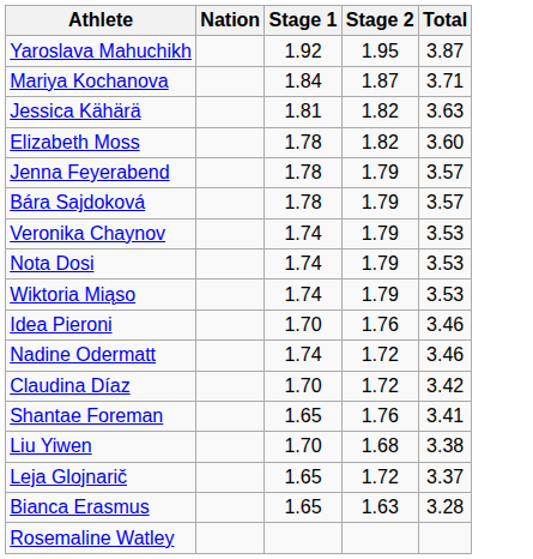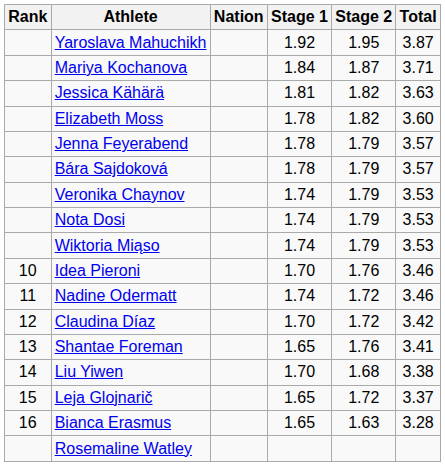 <table class="wikitable sortable" style="text-align:center">
 <tr>
+<th>Rank</th>
 <th>Athlete</th>
 <th>Nation</th>
 <th>Stage 1</th>
 <th>Stage 2</th>
 <th>Total</th>
 </tr>
 <tr>
+<td></td>
 <td align=left><a href='#'>Yaroslava Mahuchikh</a></td>
 <td align=left></td>
 <td>1.92</td>
 <td>1.95</td>
 <td>3.87</td>
 </tr>
 <tr>
+<td></td>
 <td align=left><a href='#'>Mariya Kochanova</a></td>
 <td align=left></td>
 <td>1.84</td>
 <td>1.87</td>
 <td>3.71</td>
 </tr>
 <tr>
+<td></td>
 <td align=left><a href='#'>Jessica Kähärä</a></td>
 <td align=left></td>
 <td>1.81</td>
 <td>1.82</td>
 <td>3.63</td>
 </tr>
 <tr>
+<td></td>
 <td align=left><a href='#'>Elizabeth Moss</a></td>
 <td align=left></td>
 <td>1.78</td>
 <td>1.82</td>
 <td>3.60</td>
 </tr>
 <tr>
+<td></td>
 <td align=left><a href='#'>Jenna Feyerabend</a></td>
 <td align=left></td>
 <td>1.78</td>
 <td>1.79</td>
 <td>3.57</td>
 </tr>
 <tr>
+<td></td>
 <td align=left><a href='#'>Bára Sajdoková</a></td>
 <td align=left></td>
 <td>1.78</td>
 <td>1.79</td>
 <td>3.57</td>
 </tr>
 <tr>
+<td></td>
 <td align=left><a href='#'>Veronika Chaynov</a></td>
 <td align=left></td>
 <td>1.74</td>
 <td>1.79</td>
 <td>3.53</td>
 </tr>
 <tr>
+<td></td>
 <td align=left><a href='#'>Nota Dosi</a></td>
 <td align=left></td>
 <td>1.74</td>
 <td>1.79</td>
 <td>3.53</td>
 </tr>
 <tr>
+<td></td>
 <td align=left><a href='#'>Wiktoria Miąso</a></td>
 <td align=left></td>
 <td>1.74</td>
 <td>1.79</td>
 <td>3.53</td>
 </tr>
 <tr>
+<td>10</td>
 <td align=left><a href='#'>Idea Pieroni</a></td>
 <td align=left></td>
 <td>1.70</td>
 <td>1.76</td>
 <td>3.46</td>
 </tr>
 <tr>
+<td>11</td>
 <td align=left><a href='#'>Nadine Odermatt</a></td>
 <td align=left></td>
 <td>1.74</td>
 <td>1.72</td>
 <td>3.46</td>
 </tr>
 <tr>
+<td>12</td>
 <td align=left><a href='#'>Claudina Díaz</a></td>
 <td align=left></td>
 <td>1.70</td>
 <td>1.72</td>
 <td>3.42</td>
 </tr>
 <tr>
+<td>13</td>
 <td align=left><a href='#'>Shantae Foreman</a></td>
 <td align=left></td>
 <td>1.65</td>
 <td>1.76</td>
 <td>3.41</td>
 </tr>
 <tr>
+<td>14</td>
 <td align=left><a href='#'>Liu Yiwen</a></td>
 <td align=left></td>
 <td>1.70</td>
 <td>1.68</td>
 <td>3.38</td>
 </tr>
 <tr>
+<td>15</td>
 <td align=left><a href='#'>Leja Glojnarič</a></td>
 <td align=left></td>
 <td>1.65</td>
 <td>1.72</td>
 <td>3.37</td>
 </tr>
 <tr>
+<td>16</td>
 <td align=left><a href='#'>Bianca Erasmus</a></td>
 <td align=left></td>
 <td>1.65</td>
 <td>1.63</td>
 <td>3.28</td>
 </tr>
 <tr>
+<td></td>
 <td align=left><a href='#'>Rosemaline Watley</a></td>
 <td align=left></td>
 <td></td>
 <td></td>
 <td></td>
 </tr>
 </table>
